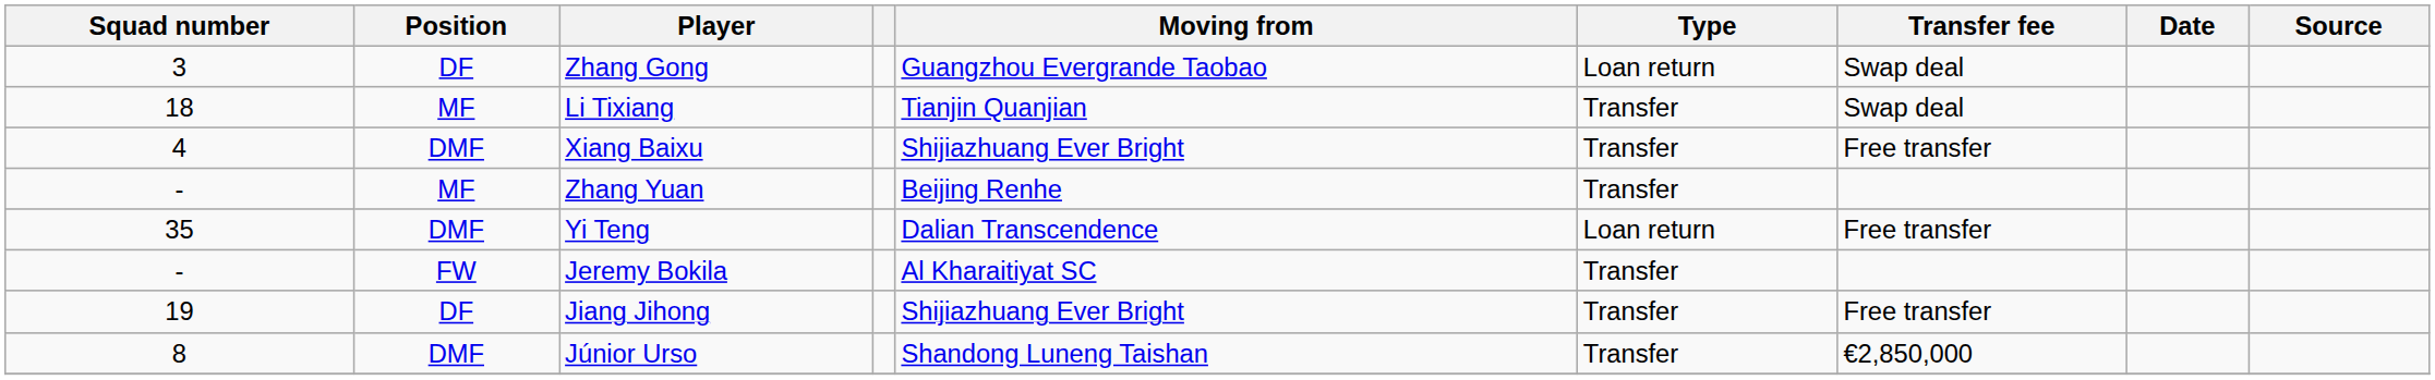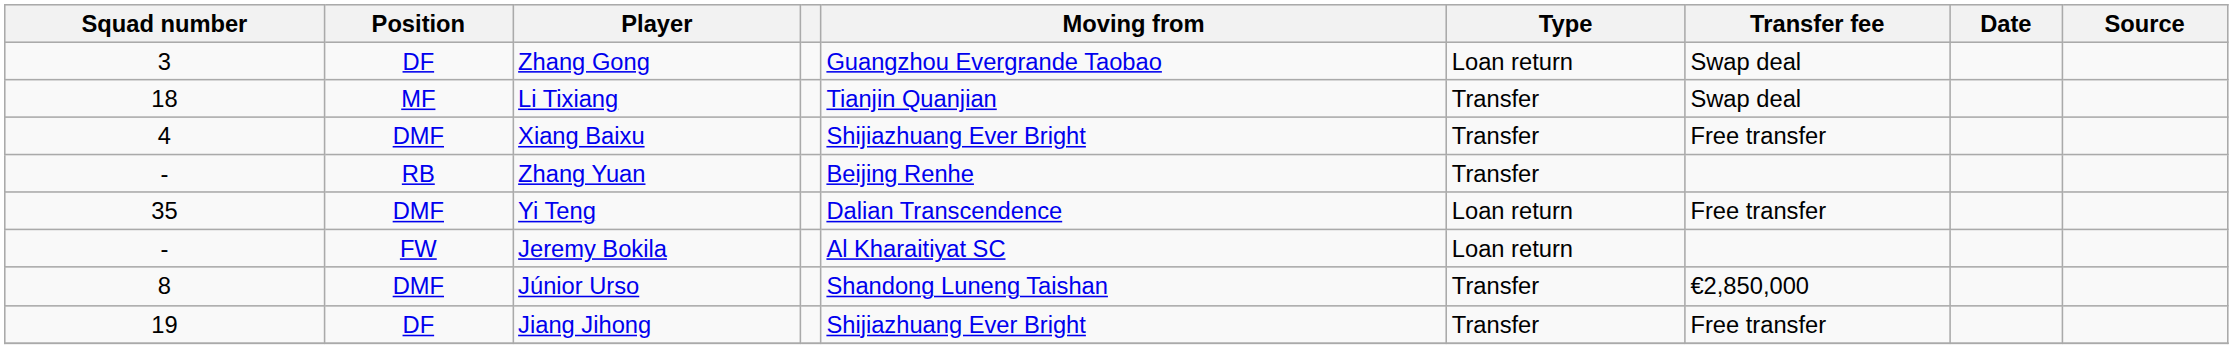 <table class="wikitable sortable" style="width:90%; text-align:left; font-size:95%;">
 <tr>
 <th>Squad number</th>
 <th>Position</th>
 <th>Player</th>
 <th></th>
 <th>Moving from</th>
 <th>Type</th>
 <th>Transfer fee</th>
 <th>Date</th>
 <th>Source</th>
 </tr>
 <tr>
 <td align=center>3</td>
 <td align=center><a href='#'>DF</a></td>
 <td align=left> <a href='#'>Zhang Gong</a></td>
 <td align=center></td>
 <td align=left> <a href='#'>Guangzhou Evergrande Taobao</a></td>
 <td>Loan return</td>
 <td>Swap deal</td>
 <td></td>
 <td align=center></td>
 </tr>
 <tr>
 <td align=center>18</td>
 <td align=center><a href='#'>MF</a></td>
 <td align=left> <a href='#'>Li Tixiang</a></td>
 <td align=center></td>
 <td align=left> <a href='#'>Tianjin Quanjian</a></td>
 <td>Transfer</td>
 <td>Swap deal</td>
 <td></td>
 <td align=center></td>
 </tr>
 <tr>
 <td align=center>4</td>
 <td align=center><a href='#'>DMF</a></td>
 <td align=left> <a href='#'>Xiang Baixu</a></td>
 <td align=center></td>
 <td align=left> <a href='#'>Shijiazhuang Ever Bright</a></td>
 <td>Transfer</td>
 <td>Free transfer</td>
 <td></td>
 <td align=center></td>
 </tr>
 <tr>
 <td align=center>-</td>
-<td align=center><a href='#'>MF</a></td>
+<td align=center><a href='#'>RB</a></td>
 <td align=left> <a href='#'>Zhang Yuan</a></td>
 <td align=center></td>
 <td align=left> <a href='#'>Beijing Renhe</a></td>
 <td>Transfer</td>
 <td></td>
 <td></td>
 <td></td>
 </tr>
 <tr>
 <td align=center>35</td>
 <td align=center><a href='#'>DMF</a></td>
 <td align=left> <a href='#'>Yi Teng</a></td>
 <td align=center></td>
 <td align=left> <a href='#'>Dalian Transcendence</a></td>
 <td>Loan return</td>
 <td>Free transfer</td>
 <td></td>
 <td align=center></td>
 </tr>
 <tr>
 <td align=center>-</td>
 <td align=center><a href='#'>FW</a></td>
 <td align=left> <a href='#'>Jeremy Bokila</a></td>
 <td align=center></td>
 <td align=left> <a href='#'>Al Kharaitiyat SC</a></td>
-<td>Transfer</td>
+<td>Loan return</td>
 <td></td>
 <td></td>
 <td></td>
+</tr>
+<tr>
+<td align=center>8</td>
+<td align=center><a href='#'>DMF</a></td>
+<td align=left> <a href='#'>Júnior Urso</a></td>
+<td align=center></td>
+<td align=left> <a href='#'>Shandong Luneng Taishan</a></td>
+<td>Transfer</td>
+<td>€2,850,000</td>
+<td></td>
+<td align=center></td>
 </tr>
 <tr>
 <td align=center>19</td>
 <td align=center><a href='#'>DF</a></td>
 <td align=left> <a href='#'>Jiang Jihong</a></td>
 <td align=center></td>
 <td align=left> <a href='#'>Shijiazhuang Ever Bright</a></td>
 <td>Transfer</td>
 <td>Free transfer</td>
 <td></td>
 <td align=center></td>
 </tr>
 <tr>
-<td align=center>8</td>
-<td align=center><a href='#'>DMF</a></td>
-<td align=left> <a href='#'>Júnior Urso</a></td>
-<td align=center></td>
-<td align=left> <a href='#'>Shandong Luneng Taishan</a></td>
-<td>Transfer</td>
-<td>€2,850,000</td>
-<td></td>
-<td align=center></td>
-</tr>
-<tr>
 </tr>
 </table>
